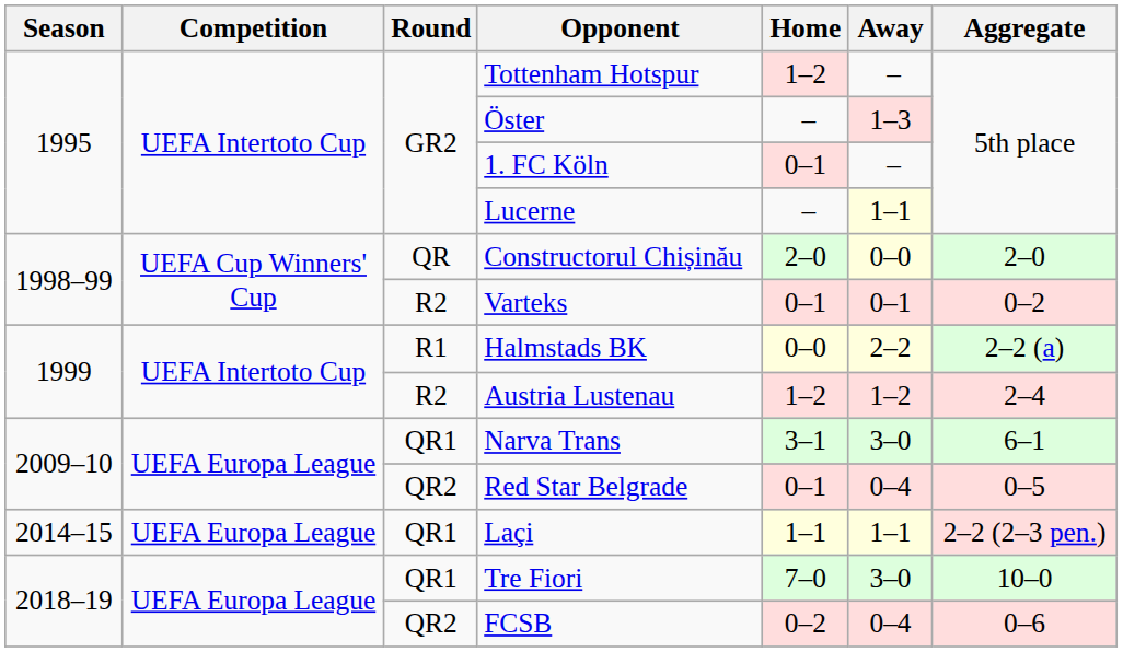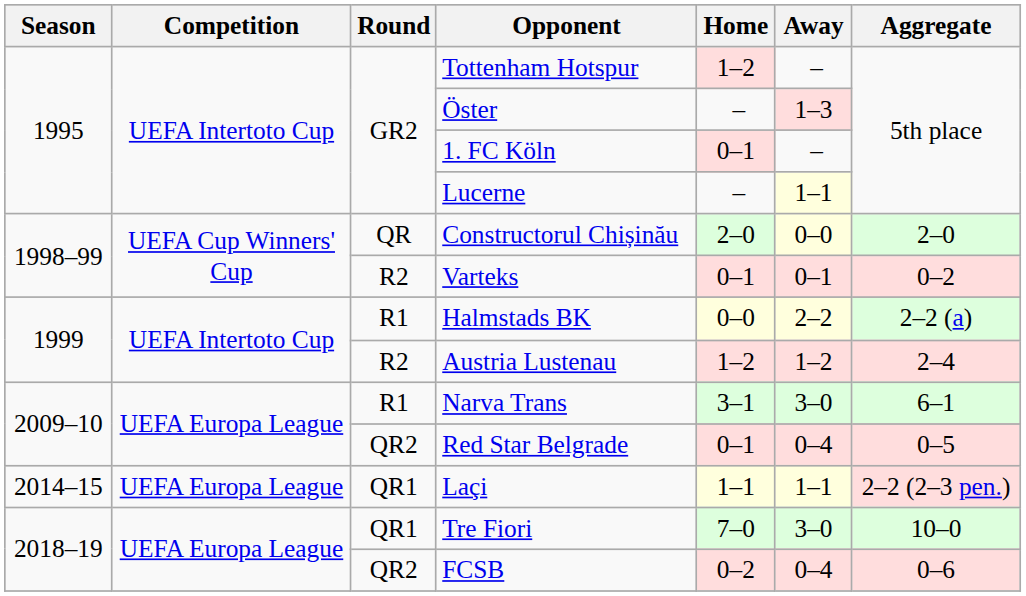 <table class="wikitable" style="font-size:95%; text-align: center;">
 <tr>
 <th width="60">Season</th>
 <th width="150">Competition</th>
 <th width="30">Round</th>
 <th width="165">Opponent</th>
 <th width="40">Home</th>
 <th width="40">Away</th>
 <th width="100">Aggregate</th>
 </tr>
 <tr>
 <td rowspan=4>1995</td>
 <td rowspan=4><a href='#'>UEFA Intertoto Cup</a></td>
 <td rowspan=4>GR2</td>
 <td align="left"> <a href='#'>Tottenham Hotspur</a></td>
 <td bgcolor="#FFDDDD">1–2</td>
 <td> –</td>
 <td rowspan="4">5th place</td>
 </tr>
 <tr>
 <td align="left"> <a href='#'>Öster</a></td>
 <td> –</td>
 <td bgcolor="#FFDDDD">1–3</td>
 </tr>
 <tr>
 <td align="left"> <a href='#'>1. FC Köln</a></td>
 <td bgcolor="#FFDDDD">0–1</td>
 <td> –</td>
 </tr>
 <tr>
 <td align="left"> <a href='#'>Lucerne</a></td>
 <td> –</td>
 <td bgcolor="#FFFFDD">1–1</td>
 </tr>
 <tr>
 <td rowspan=2>1998–99</td>
 <td rowspan=2><a href='#'>UEFA Cup Winners' Cup</a></td>
 <td>QR</td>
 <td align="left"> <a href='#'>Constructorul Chișinău</a></td>
 <td bgcolor="#DDFFDD">2–0</td>
 <td bgcolor="#FFFFDD">0–0</td>
 <td bgcolor="#DDFFDD">2–0</td>
 </tr>
 <tr>
 <td>R2</td>
 <td align="left"> <a href='#'>Varteks</a></td>
 <td bgcolor="#FFDDDD">0–1</td>
 <td bgcolor="#FFDDDD">0–1</td>
 <td bgcolor="#FFDDDD">0–2</td>
 </tr>
 <tr>
 <td rowspan=2>1999</td>
 <td rowspan=2><a href='#'>UEFA Intertoto Cup</a></td>
 <td>R1</td>
 <td align="left"> <a href='#'>Halmstads BK</a></td>
 <td bgcolor="#FFFFDD">0–0</td>
 <td bgcolor="#FFFFDD">2–2</td>
 <td bgcolor="#DDFFDD">2–2 (<a href='#'>a</a>)</td>
 </tr>
 <tr>
 <td>R2</td>
 <td align="left"> <a href='#'>Austria Lustenau</a></td>
 <td bgcolor="#FFDDDD">1–2</td>
 <td bgcolor="#FFDDDD">1–2</td>
 <td bgcolor="#FFDDDD">2–4</td>
 </tr>
 <tr>
 <td rowspan=2>2009–10</td>
 <td rowspan=2><a href='#'>UEFA Europa League</a></td>
-<td>QR1</td>
+<td>R1</td>
 <td align="left"> <a href='#'>Narva Trans</a></td>
 <td bgcolor="#DDFFDD">3–1</td>
 <td bgcolor="#DDFFDD">3–0</td>
 <td bgcolor="#DDFFDD">6–1</td>
 </tr>
 <tr>
 <td>QR2</td>
 <td align="left"> <a href='#'>Red Star Belgrade</a></td>
 <td bgcolor="#FFDDDD">0–1</td>
 <td bgcolor="#FFDDDD">0–4</td>
 <td bgcolor="#FFDDDD">0–5</td>
 </tr>
 <tr>
 <td>2014–15</td>
 <td><a href='#'>UEFA Europa League</a></td>
 <td>QR1</td>
 <td align="left"> <a href='#'>Laçi</a></td>
 <td bgcolor="#FFFFDD">1–1</td>
 <td bgcolor="#FFFFDD">1–1</td>
 <td bgcolor="#FFDDDD">2–2 (2–3 <a href='#'>pen.</a>)</td>
 </tr>
 <tr>
 <td rowspan=2>2018–19</td>
 <td rowspan=2><a href='#'>UEFA Europa League</a></td>
 <td>QR1</td>
 <td align="left"> <a href='#'>Tre Fiori</a></td>
 <td bgcolor="#DDFFDD">7–0</td>
 <td bgcolor="#DDFFDD">3–0</td>
 <td bgcolor="#DDFFDD">10–0</td>
 </tr>
 <tr>
 <td>QR2</td>
 <td align="left"> <a href='#'>FCSB</a></td>
 <td bgcolor="#FFDDDD">0–2</td>
 <td bgcolor="#FFDDDD">0–4</td>
 <td bgcolor="#FFDDDD">0–6</td>
 </tr>
 </table>
